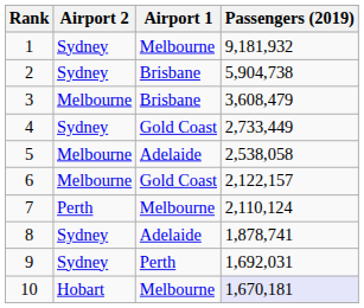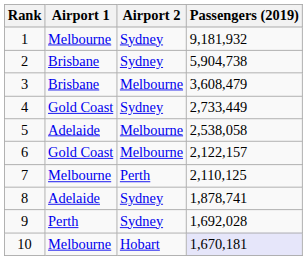 <table class="wikitable sortable">
 <tr style="background:lightgrey;">
 <th>Rank</th>
+<th>Airport 1</th>
 <th>Airport 2</th>
-<th>Airport 1</th>
 <th>Passengers (2019)</th>
 </tr>
 <tr>
 <td align=center>1</td>
+<td> <a href='#'>Melbourne</a></td>
 <td> <a href='#'>Sydney</a></td>
-<td> <a href='#'>Melbourne</a></td>
 <td>9,181,932</td>
 </tr>
 <tr>
 <td align=center>2</td>
+<td> <a href='#'>Brisbane</a></td>
 <td> <a href='#'>Sydney</a></td>
-<td> <a href='#'>Brisbane</a></td>
 <td>5,904,738</td>
 </tr>
 <tr>
 <td align=center>3</td>
+<td> <a href='#'>Brisbane</a></td>
 <td> <a href='#'>Melbourne</a></td>
-<td> <a href='#'>Brisbane</a></td>
 <td>3,608,479</td>
 </tr>
 <tr>
 <td align=center>4</td>
+<td> <a href='#'>Gold Coast</a></td>
 <td> <a href='#'>Sydney</a></td>
-<td> <a href='#'>Gold Coast</a></td>
 <td>2,733,449</td>
 </tr>
 <tr>
 <td align=center>5</td>
+<td> <a href='#'>Adelaide</a></td>
 <td> <a href='#'>Melbourne</a></td>
-<td> <a href='#'>Adelaide</a></td>
 <td>2,538,058</td>
 </tr>
 <tr>
 <td align=center>6</td>
+<td> <a href='#'>Gold Coast</a></td>
 <td> <a href='#'>Melbourne</a></td>
-<td> <a href='#'>Gold Coast</a></td>
 <td>2,122,157</td>
 </tr>
 <tr>
 <td align=center>7</td>
+<td> <a href='#'>Melbourne</a></td>
 <td> <a href='#'>Perth</a></td>
-<td> <a href='#'>Melbourne</a></td>
-<td>2,110,124</td>
+<td>2,110,125</td>
 </tr>
 <tr>
 <td align=center>8</td>
+<td> <a href='#'>Adelaide</a></td>
 <td> <a href='#'>Sydney</a></td>
-<td> <a href='#'>Adelaide</a></td>
 <td>1,878,741</td>
 </tr>
 <tr>
 <td align=center>9</td>
+<td> <a href='#'>Perth</a></td>
 <td> <a href='#'>Sydney</a></td>
-<td> <a href='#'>Perth</a></td>
-<td>1,692,031</td>
+<td>1,692,028</td>
 </tr>
 <tr>
 <td align=center>10</td>
+<td> <a href='#'>Melbourne</a></td>
 <td> <a href='#'>Hobart</a></td>
-<td> <a href='#'>Melbourne</a></td>
 <td style="background: lavender;">1,670,181</td>
 </tr>
 </table>
